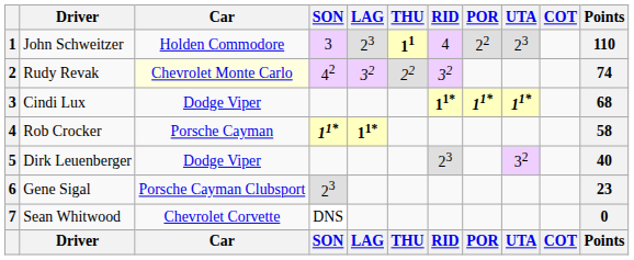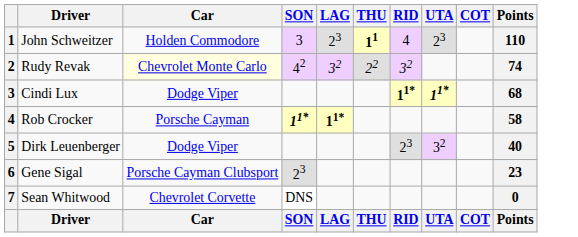 <table class="wikitable" style="font-size:85%; text-align:center">
 <tr>
 <th valign="middle"></th>
 <th valign="middle">Driver</th>
 <th>Car</th>
 <th><a href='#'>SON</a></th>
 <th><a href='#'>LAG</a></th>
 <th><a href='#'>THU</a></th>
 <th><a href='#'>RID</a></th>
-<th><a href='#'>POR</a></th>
 <th><a href='#'>UTA</a></th>
 <th><a href='#'>COT</a></th>
 <th valign="middle">Points</th>
 </tr>
 <tr>
 <th>1</th>
 <td align="left"> John Schweitzer</td>
 <td><a href='#'>Holden Commodore</a></td>
 <td style="background:#efcfff;">3</td>
 <td style="background:#dfdfdf;">2<sup>3</sup></td>
 <td style="background:#ffffbf;"><strong>1<sup>1</sup></strong></td>
 <td style="background:#efcfff;">4</td>
-<td style="background:#dfdfdf;">2<sup>2</sup></td>
 <td style="background:#dfdfdf;">2<sup>3</sup></td>
 <td></td>
 <th>110</th>
 </tr>
 <tr>
 <th>2</th>
 <td align="left"> Rudy Revak</td>
 <td style="background: lightyellow;"><a href='#'>Chevrolet Monte Carlo</a></td>
 <td style="background:#efcfff;">4<sup>2</sup></td>
 <td style="background:#efcfff;"><em>3<sup>2</sup></em></td>
 <td style="background:#dfdfdf;"><em>2<sup>2</sup></em></td>
 <td style="background:#efcfff;"><em>3<sup>2</sup></em></td>
 <td></td>
 <td></td>
-<td></td>
 <th>74</th>
 </tr>
 <tr>
 <th>3</th>
 <td align="left"> Cindi Lux</td>
 <td><a href='#'>Dodge Viper</a></td>
 <td></td>
 <td></td>
 <td></td>
 <td style="background:#ffffbf;"><strong>1<sup>1*</sup></strong></td>
-<td style="background:#ffffbf;"><strong><em>1<sup>1*</sup></em></strong></td>
 <td style="background:#ffffbf;"><strong><em>1<sup>1*</sup></em></strong></td>
 <td></td>
 <th>68</th>
 </tr>
 <tr>
 <th>4</th>
 <td align="left"> Rob Crocker</td>
 <td><a href='#'>Porsche Cayman</a></td>
 <td style="background:#ffffbf;"><strong><em>1<sup>1*</sup></em></strong></td>
 <td style="background:#ffffbf;"><strong>1<sup>1*</sup></strong></td>
 <td></td>
 <td></td>
 <td></td>
 <td></td>
-<td></td>
 <th>58</th>
 </tr>
 <tr>
 <th>5</th>
 <td align="left"> Dirk Leuenberger</td>
 <td><a href='#'>Dodge Viper</a></td>
 <td></td>
 <td></td>
 <td></td>
 <td style="background:#dfdfdf;">2<sup>3</sup></td>
-<td></td>
 <td style="background:#efcfff;">3<sup>2</sup></td>
 <td></td>
 <th>40</th>
 </tr>
 <tr>
 <th>6</th>
 <td align="left"> Gene Sigal</td>
 <td><a href='#'>Porsche Cayman Clubsport</a></td>
 <td style="background:#dfdfdf;">2<sup>3</sup></td>
-<td></td>
 <td></td>
 <td></td>
 <td></td>
 <td></td>
 <td></td>
 <th>23</th>
 </tr>
 <tr>
 <th>7</th>
 <td align="left"> Sean Whitwood</td>
 <td><a href='#'>Chevrolet Corvette</a></td>
 <td style="background:#ffffff;">DNS</td>
 <td></td>
 <td></td>
 <td></td>
 <td></td>
 <td></td>
-<td></td>
 <th>0</th>
 </tr>
 <tr>
 <th valign="middle"></th>
 <th valign="middle">Driver</th>
 <th>Car</th>
 <th><a href='#'>SON</a></th>
 <th><a href='#'>LAG</a></th>
 <th><a href='#'>THU</a></th>
 <th><a href='#'>RID</a></th>
-<th><a href='#'>POR</a></th>
 <th><a href='#'>UTA</a></th>
 <th><a href='#'>COT</a></th>
 <th valign="middle">Points</th>
 </tr>
 </table>
